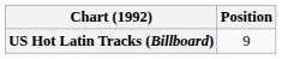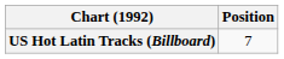 <table class="wikitable plainrowheaders" style="text-align:center">
 <tr>
 <th scope="col">Chart (1992)</th>
 <th scope="col">Position</th>
 </tr>
 <tr>
 <th scope="row">US Hot Latin Tracks (<em>Billboard</em>)</th>
-<td>9</td>
+<td>7</td>
 </tr>
 </table>
